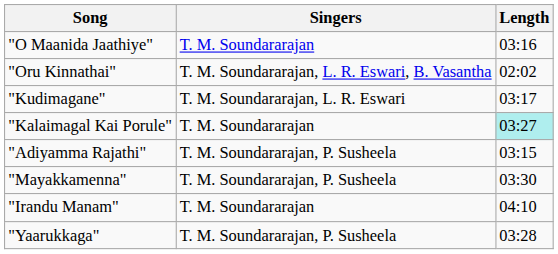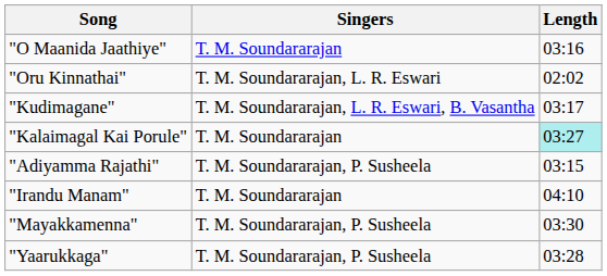 <table class="wikitable" style="font-size:95%;">
 <tr>
 <th>Song</th>
 <th>Singers</th>
 <th>Length</th>
 </tr>
 <tr>
 <td>"O Maanida Jaathiye"</td>
 <td><a href='#'>T. M. Soundararajan</a></td>
 <td>03:16</td>
 </tr>
 <tr>
 <td>"Oru Kinnathai"</td>
-<td>T. M. Soundararajan, <a href='#'>L. R. Eswari</a>, <a href='#'>B. Vasantha</a></td>
+<td>T. M. Soundararajan, L. R. Eswari</td>
 <td>02:02</td>
 </tr>
 <tr>
 <td>"Kudimagane"</td>
-<td>T. M. Soundararajan, L. R. Eswari</td>
+<td>T. M. Soundararajan, <a href='#'>L. R. Eswari</a>, <a href='#'>B. Vasantha</a></td>
 <td>03:17</td>
 </tr>
 <tr>
 <td>"Kalaimagal Kai Porule"</td>
 <td>T. M. Soundararajan</td>
 <td style="background: paleturquoise;">03:27</td>
 </tr>
 <tr>
 <td>"Adiyamma Rajathi"</td>
 <td>T. M. Soundararajan, P. Susheela</td>
 <td>03:15</td>
 </tr>
 <tr>
+<td>"Irandu Manam"</td>
+<td>T. M. Soundararajan</td>
+<td>04:10</td>
+</tr>
+<tr>
 <td>"Mayakkamenna"</td>
 <td>T. M. Soundararajan, P. Susheela</td>
 <td>03:30</td>
-</tr>
-<tr>
-<td>"Irandu Manam"</td>
-<td>T. M. Soundararajan</td>
-<td>04:10</td>
 </tr>
 <tr>
 <td>"Yaarukkaga"</td>
 <td>T. M. Soundararajan, P. Susheela</td>
 <td>03:28</td>
 </tr>
 </table>
